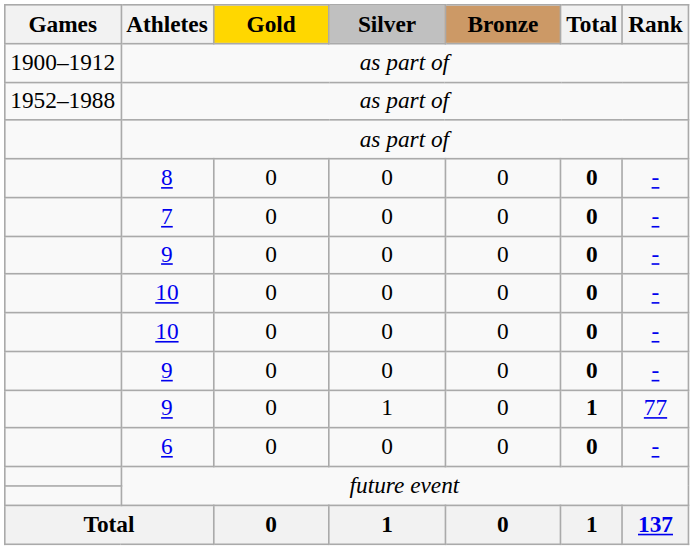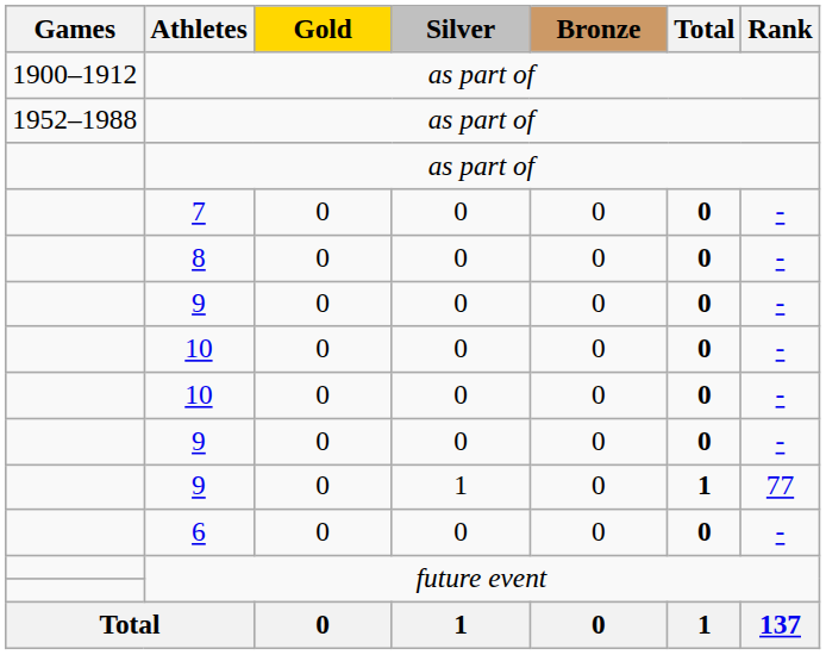 <table class="wikitable" style="text-align:center; font-size:90%;">
 <tr>
 <th>Games</th>
 <th>Athletes</th>
 <td style="background:gold; width:4.5em; font-weight:bold;">Gold</td>
 <td style="background:silver; width:4.5em; font-weight:bold;">Silver</td>
 <td style="background:#cc9966; width:4.5em; font-weight:bold;">Bronze</td>
 <th>Total</th>
 <th>Rank</th>
 </tr>
 <tr>
 <td align=left>1900–1912</td>
 <td colspan=6><em>as part of </em></td>
 </tr>
 <tr>
 <td align=left>1952–1988</td>
 <td colspan=6><em>as part of </em></td>
 </tr>
 <tr>
 <td align=left></td>
 <td colspan=6><em>as part of </em></td>
 </tr>
 <tr>
 <td align=left></td>
-<td><a href='#'>8</a></td>
+<td><a href='#'>7</a></td>
 <td>0</td>
 <td>0</td>
 <td>0</td>
 <td><strong>0</strong></td>
 <td><a href='#'>-</a></td>
 </tr>
 <tr>
 <td align=left></td>
-<td><a href='#'>7</a></td>
+<td><a href='#'>8</a></td>
 <td>0</td>
 <td>0</td>
 <td>0</td>
 <td><strong>0</strong></td>
 <td><a href='#'>-</a></td>
 </tr>
 <tr>
 <td align=left></td>
 <td><a href='#'>9</a></td>
 <td>0</td>
 <td>0</td>
 <td>0</td>
 <td><strong>0</strong></td>
 <td><a href='#'>-</a></td>
 </tr>
 <tr>
 <td align=left></td>
 <td><a href='#'>10</a></td>
 <td>0</td>
 <td>0</td>
 <td>0</td>
 <td><strong>0</strong></td>
 <td><a href='#'>-</a></td>
 </tr>
 <tr>
 <td align=left></td>
 <td><a href='#'>10</a></td>
 <td>0</td>
 <td>0</td>
 <td>0</td>
 <td><strong>0</strong></td>
 <td><a href='#'>-</a></td>
 </tr>
 <tr>
 <td align=left></td>
 <td><a href='#'>9</a></td>
 <td>0</td>
 <td>0</td>
 <td>0</td>
 <td><strong>0</strong></td>
 <td><a href='#'>-</a></td>
 </tr>
 <tr>
 <td align=left></td>
 <td><a href='#'>9</a></td>
 <td>0</td>
 <td>1</td>
 <td>0</td>
 <td><strong>1</strong></td>
 <td><a href='#'>77</a></td>
 </tr>
 <tr>
 <td align=left></td>
 <td><a href='#'>6</a></td>
 <td>0</td>
 <td>0</td>
 <td>0</td>
 <td><strong>0</strong></td>
 <td><a href='#'>-</a></td>
 </tr>
 <tr>
 <td align=left></td>
 <td colspan=6; rowspan=2><em>future event</em></td>
 </tr>
 <tr>
 <td align=left></td>
 </tr>
 <tr>
 <th colspan=2>Total</th>
 <th>0</th>
 <th>1</th>
 <th>0</th>
 <th>1</th>
 <th><a href='#'>137</a></th>
 </tr>
 </table>
